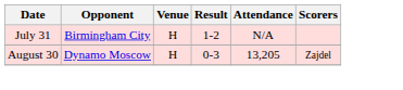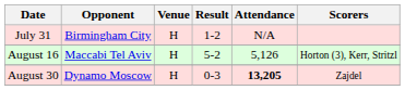 <table class="wikitable" style="font-size:95%; text-align:center">
 <tr>
 <th>Date</th>
 <th>Opponent</th>
 <th>Venue</th>
 <th>Result</th>
 <th>Attendance</th>
 <th>Scorers</th>
 </tr>
 <tr bgcolor="#ffdddd">
 <td>July 31</td>
 <td>  <a href='#'>Birmingham City</a></td>
 <td>H</td>
 <td>1-2</td>
 <td>N/A</td>
 <td><small></small></td>
 </tr>
 <tr>
 </tr>
+<tr bgcolor="#ddffdd">
+<td>August 16</td>
+<td>  <a href='#'>Maccabi Tel Aviv</a></td>
+<td>H</td>
+<td>5-2</td>
+<td>5,126</td>
+<td><small>Horton (3), Kerr, Stritzl</small></td>
+</tr>
 <tr>
 </tr>
 <tr bgcolor="#ffdddd">
 <td> August 30</td>
 <td>  <a href='#'>Dynamo Moscow</a></td>
 <td>H</td>
 <td>0-3</td>
-<td>13,205</td>
+<td><strong>13,205</strong></td>
 <td><small>Zajdel</small></td>
 </tr>
 <tr>
 </tr>
 </table>
